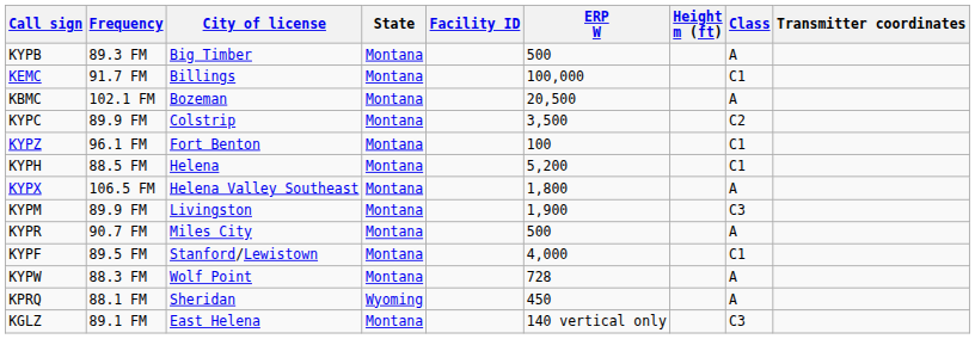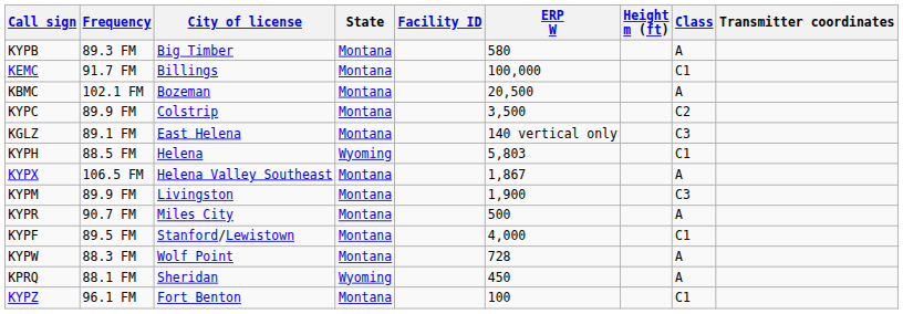 <table class="wikitable sortable">
 <tr>
 <th><a href='#'>Call sign</a></th>
 <th data-sort-type="number"><a href='#'>Frequency</a></th>
 <th><a href='#'>City of license</a></th>
 <th>State</th>
 <th data-sort-type="number"><a href='#'>Facility ID</a></th>
 <th data-sort-type="number"><a href='#'>ERP</a><br><a href='#'>W</a></th>
 <th data-sort-type="number"><a href='#'>Height</a><br><a href='#'>m</a> (<a href='#'>ft</a>)</th>
 <th><a href='#'>Class</a></th>
 <th class="unsortable">Transmitter coordinates</th>
 </tr>
 <tr>
 <td>KYPB</td>
 <td>89.3 FM</td>
 <td><a href='#'>Big Timber</a></td>
 <td><a href='#'>Montana</a></td>
 <td></td>
-<td>500</td>
+<td>580</td>
 <td></td>
 <td>A</td>
 <td></td>
 </tr>
 <tr>
 <td><a href='#'>KEMC</a></td>
 <td>91.7 FM</td>
 <td><a href='#'>Billings</a></td>
 <td><a href='#'>Montana</a></td>
 <td></td>
 <td>100,000</td>
 <td></td>
 <td>C1</td>
 <td></td>
 </tr>
 <tr>
 <td>KBMC</td>
 <td>102.1 FM</td>
 <td><a href='#'>Bozeman</a></td>
 <td><a href='#'>Montana</a></td>
 <td></td>
 <td>20,500</td>
 <td></td>
 <td>A</td>
 <td></td>
 </tr>
 <tr>
 <td>KYPC</td>
 <td>89.9 FM</td>
 <td><a href='#'>Colstrip</a></td>
 <td><a href='#'>Montana</a></td>
 <td></td>
 <td>3,500</td>
 <td></td>
 <td>C2</td>
 <td></td>
 </tr>
 <tr>
-<td><a href='#'>KYPZ</a></td>
-<td>96.1 FM</td>
-<td><a href='#'>Fort Benton</a></td>
+<td>KGLZ</td>
+<td>89.1 FM</td>
+<td><a href='#'>East Helena</a></td>
 <td><a href='#'>Montana</a></td>
 <td></td>
-<td>100</td>
+<td>140 vertical only</td>
 <td></td>
-<td>C1</td>
+<td>C3</td>
 <td></td>
 </tr>
 <tr>
 <td>KYPH</td>
 <td>88.5 FM</td>
 <td><a href='#'>Helena</a></td>
-<td><a href='#'>Montana</a></td>
+<td><a href='#'>Wyoming</a></td>
 <td></td>
-<td>5,200</td>
+<td>5,803</td>
 <td></td>
 <td>C1</td>
 <td></td>
 </tr>
 <tr>
 <td><a href='#'>KYPX</a></td>
 <td>106.5 FM</td>
 <td><a href='#'>Helena Valley Southeast</a></td>
 <td><a href='#'>Montana</a></td>
 <td></td>
-<td>1,800</td>
+<td>1,867</td>
 <td></td>
 <td>A</td>
 <td></td>
 </tr>
 <tr>
 <td>KYPM</td>
 <td>89.9 FM</td>
 <td><a href='#'>Livingston</a></td>
 <td><a href='#'>Montana</a></td>
 <td></td>
 <td>1,900</td>
 <td></td>
 <td>C3</td>
 <td></td>
 </tr>
 <tr>
 <td>KYPR</td>
 <td>90.7 FM</td>
 <td><a href='#'>Miles City</a></td>
 <td><a href='#'>Montana</a></td>
 <td></td>
 <td>500</td>
 <td></td>
 <td>A</td>
 <td></td>
 </tr>
 <tr>
 <td>KYPF</td>
 <td>89.5 FM</td>
 <td><a href='#'>Stanford</a>/<a href='#'>Lewistown</a></td>
 <td><a href='#'>Montana</a></td>
 <td></td>
 <td>4,000</td>
 <td></td>
 <td>C1</td>
 <td></td>
 </tr>
 <tr>
 <td>KYPW</td>
 <td>88.3 FM</td>
 <td><a href='#'>Wolf Point</a></td>
 <td><a href='#'>Montana</a></td>
 <td></td>
 <td>728</td>
 <td></td>
 <td>A</td>
 <td></td>
 </tr>
 <tr>
 <td>KPRQ</td>
 <td>88.1 FM</td>
 <td><a href='#'>Sheridan</a></td>
 <td><a href='#'>Wyoming</a></td>
 <td></td>
 <td>450</td>
 <td></td>
 <td>A</td>
 <td></td>
 </tr>
 <tr>
-<td>KGLZ</td>
-<td>89.1 FM</td>
-<td><a href='#'>East Helena</a></td>
+<td><a href='#'>KYPZ</a></td>
+<td>96.1 FM</td>
+<td><a href='#'>Fort Benton</a></td>
 <td><a href='#'>Montana</a></td>
 <td></td>
-<td>140 vertical only</td>
+<td>100</td>
 <td></td>
-<td>C3</td>
+<td>C1</td>
 <td></td>
 </tr>
 </table>
